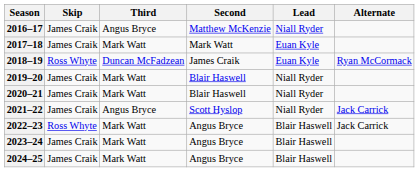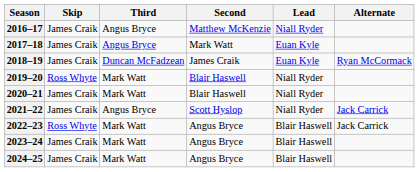 <table class="wikitable">
 <tr>
 <th scope="col">Season</th>
 <th scope="col">Skip</th>
 <th scope="col">Third</th>
 <th scope="col">Second</th>
 <th scope="col">Lead</th>
 <th scope="col">Alternate</th>
 </tr>
 <tr>
 <th scope="row">2016–17</th>
 <td>James Craik</td>
 <td>Angus Bryce</td>
 <td><a href='#'>Matthew McKenzie</a></td>
 <td><a href='#'>Niall Ryder</a></td>
 <td></td>
 </tr>
 <tr>
 <th scope="row">2017–18</th>
 <td>James Craik</td>
-<td>Mark Watt</td>
+<td><a href='#'>Angus Bryce</a></td>
 <td>Mark Watt</td>
 <td><a href='#'>Euan Kyle</a></td>
 <td></td>
 </tr>
 <tr>
 <th scope="row">2018–19</th>
-<td><a href='#'>Ross Whyte</a></td>
+<td>James Craik</td>
 <td><a href='#'>Duncan McFadzean</a></td>
 <td>James Craik</td>
 <td><a href='#'>Euan Kyle</a></td>
 <td><a href='#'>Ryan McCormack</a></td>
 </tr>
 <tr>
 <th scope="row">2019–20</th>
-<td>James Craik</td>
+<td><a href='#'>Ross Whyte</a></td>
 <td>Mark Watt</td>
 <td><a href='#'>Blair Haswell</a></td>
 <td>Niall Ryder</td>
 <td></td>
 </tr>
 <tr>
 <th scope="row">2020–21</th>
 <td>James Craik</td>
 <td>Mark Watt</td>
 <td>Blair Haswell</td>
 <td>Niall Ryder</td>
 <td></td>
 </tr>
 <tr>
 <th scope="row">2021–22</th>
 <td>James Craik</td>
 <td>Angus Bryce</td>
 <td><a href='#'>Scott Hyslop</a></td>
 <td>Niall Ryder</td>
 <td><a href='#'>Jack Carrick</a></td>
 </tr>
 <tr>
 <th scope="row">2022–23</th>
 <td><a href='#'>Ross Whyte</a></td>
 <td>Mark Watt</td>
 <td>Angus Bryce</td>
 <td>Blair Haswell</td>
 <td>Jack Carrick</td>
 </tr>
 <tr>
 <th scope="row">2023–24</th>
 <td>James Craik</td>
 <td>Mark Watt</td>
 <td>Angus Bryce</td>
 <td>Blair Haswell</td>
 <td></td>
 </tr>
 <tr>
 <th scope="row">2024–25</th>
 <td>James Craik</td>
 <td>Mark Watt</td>
 <td>Angus Bryce</td>
 <td>Blair Haswell</td>
 <td></td>
 </tr>
 </table>
